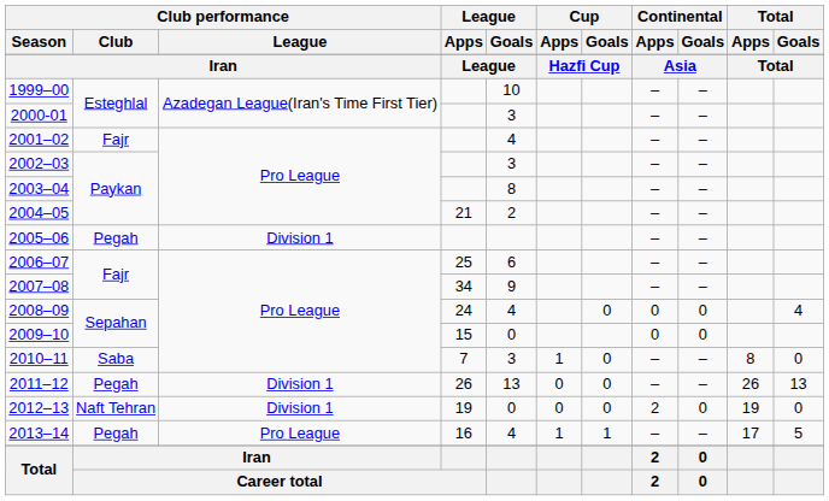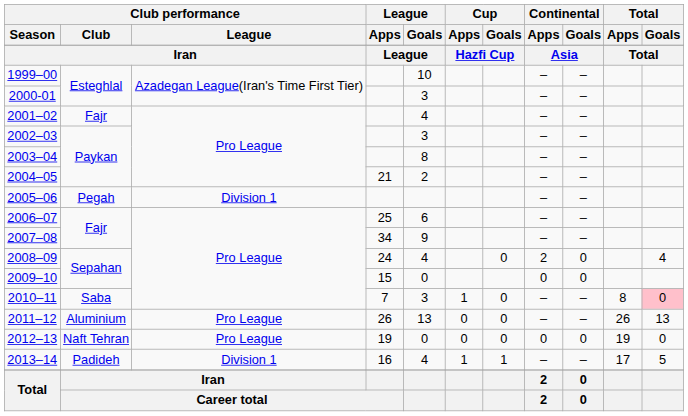 <table class="wikitable" style="text-align:center">
 <tr>
 <th colspan=3>Club performance</th>
 <th colspan=2>League</th>
 <th colspan=2>Cup</th>
 <th colspan=2>Continental</th>
 <th colspan=2>Total</th>
 </tr>
 <tr>
 <th>Season</th>
 <th>Club</th>
 <th>League</th>
 <th>Apps</th>
 <th>Goals</th>
 <th>Apps</th>
 <th>Goals</th>
 <th>Apps</th>
 <th>Goals</th>
 <th>Apps</th>
 <th>Goals</th>
 </tr>
 <tr>
 </tr>
 <tr>
 <th colspan=3>Iran</th>
 <th colspan=2>League</th>
 <th colspan=2><a href='#'>Hazfi Cup</a></th>
 <th colspan=2><a href='#'>Asia</a></th>
 <th colspan=2>Total</th>
 </tr>
 <tr>
 <td><a href='#'>1999–00</a></td>
 <td rowspan="2"><a href='#'>Esteghlal</a></td>
 <td rowspan="2"><a href='#'>Azadegan League</a>(Iran's Time First Tier)</td>
 <td></td>
 <td>10</td>
 <td></td>
 <td></td>
 <td>–</td>
 <td>–</td>
 <td></td>
 <td></td>
 </tr>
 <tr>
 <td><a href='#'>2000-01</a></td>
 <td></td>
 <td>3</td>
 <td></td>
 <td></td>
 <td>–</td>
 <td>–</td>
 <td></td>
 <td></td>
 </tr>
 <tr>
 <td><a href='#'>2001–02</a></td>
 <td rowspan="1"><a href='#'>Fajr</a></td>
 <td rowspan="4"><a href='#'>Pro League</a></td>
 <td></td>
 <td>4</td>
 <td></td>
 <td></td>
 <td>–</td>
 <td>–</td>
 <td></td>
 <td></td>
 </tr>
 <tr>
 <td><a href='#'>2002–03</a></td>
 <td rowspan="3"><a href='#'>Paykan</a></td>
 <td></td>
 <td>3</td>
 <td></td>
 <td></td>
 <td>–</td>
 <td>–</td>
 <td></td>
 <td></td>
 </tr>
 <tr>
 <td><a href='#'>2003–04</a></td>
 <td></td>
 <td>8</td>
 <td></td>
 <td></td>
 <td>–</td>
 <td>–</td>
 <td></td>
 <td></td>
 </tr>
 <tr>
 <td><a href='#'>2004–05</a></td>
 <td>21</td>
 <td>2</td>
 <td></td>
 <td></td>
 <td>–</td>
 <td>–</td>
 <td></td>
 <td></td>
 </tr>
 <tr>
 <td><a href='#'>2005–06</a></td>
 <td rowspan="1"><a href='#'>Pegah</a></td>
 <td rowspan="1"><a href='#'>Division 1</a></td>
 <td></td>
 <td></td>
 <td></td>
 <td></td>
 <td>–</td>
 <td>–</td>
 <td></td>
 <td></td>
 </tr>
 <tr>
 <td><a href='#'>2006–07</a></td>
 <td rowspan="2"><a href='#'>Fajr</a></td>
 <td rowspan="5"><a href='#'>Pro League</a></td>
 <td>25</td>
 <td>6</td>
 <td></td>
 <td></td>
 <td>–</td>
 <td>–</td>
 <td></td>
 <td></td>
 </tr>
 <tr>
 <td><a href='#'>2007–08</a></td>
 <td>34</td>
 <td>9</td>
 <td></td>
 <td></td>
 <td>–</td>
 <td>–</td>
 <td></td>
 <td></td>
 </tr>
 <tr>
 <td><a href='#'>2008–09</a></td>
 <td rowspan="2"><a href='#'>Sepahan</a></td>
 <td>24</td>
 <td>4</td>
 <td></td>
 <td>0</td>
-<td>0</td>
+<td>2</td>
 <td>0</td>
 <td></td>
 <td>4</td>
 </tr>
 <tr>
 <td><a href='#'>2009–10</a></td>
 <td>15</td>
 <td>0</td>
 <td></td>
 <td></td>
 <td>0</td>
 <td>0</td>
 <td></td>
 <td></td>
 </tr>
 <tr>
 <td><a href='#'>2010–11</a></td>
 <td rowspan="1"><a href='#'>Saba</a></td>
 <td>7</td>
 <td>3</td>
 <td>1</td>
 <td>0</td>
 <td>–</td>
 <td>–</td>
 <td>8</td>
-<td>0</td>
+<td style="background: pink;">0</td>
 </tr>
 <tr>
 <td><a href='#'>2011–12</a></td>
-<td rowspan="1"><a href='#'>Pegah</a></td>
-<td><a href='#'>Division 1</a></td>
+<td rowspan="1"><a href='#'>Aluminium</a></td>
+<td><a href='#'>Pro League</a></td>
 <td>26</td>
 <td>13</td>
 <td>0</td>
 <td>0</td>
 <td>–</td>
 <td>–</td>
 <td>26</td>
 <td>13</td>
 </tr>
 <tr>
 <td><a href='#'>2012–13</a></td>
 <td rowspan="1"><a href='#'>Naft Tehran</a></td>
-<td><a href='#'>Division 1</a></td>
+<td><a href='#'>Pro League</a></td>
 <td>19</td>
 <td>0</td>
 <td>0</td>
 <td>0</td>
-<td>2</td>
+<td>0</td>
 <td>0</td>
 <td>19</td>
 <td>0</td>
 </tr>
 <tr>
 <td><a href='#'>2013–14</a></td>
-<td rowspan="1"><a href='#'>Pegah</a></td>
-<td><a href='#'>Pro League</a></td>
+<td rowspan="1"><a href='#'>Padideh</a></td>
+<td><a href='#'>Division 1</a></td>
 <td>16</td>
 <td>4</td>
 <td>1</td>
 <td>1</td>
 <td>–</td>
 <td>–</td>
 <td>17</td>
 <td>5</td>
 </tr>
 <tr>
 </tr>
 <tr>
 <th rowspan=2>Total</th>
 <th colspan=2>Iran</th>
 <th></th>
 <th></th>
 <th></th>
 <th></th>
 <th>2</th>
 <th>0</th>
 <th></th>
 <th></th>
 </tr>
 <tr>
 <th colspan=3>Career total</th>
 <th></th>
 <th></th>
 <th></th>
 <th>2</th>
 <th>0</th>
 <th></th>
 <th></th>
 </tr>
 </table>
